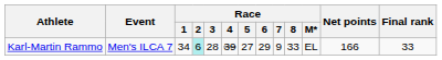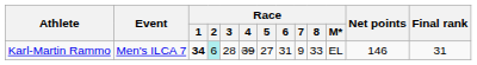 <table class="wikitable" style="font-size:90%">
 <tr>
 <th rowspan="2">Athlete</th>
 <th rowspan="2">Event</th>
 <th colspan=9>Race</th>
 <th rowspan=2>Net points</th>
 <th rowspan=2>Final rank</th>
 </tr>
 <tr style="font-size:95%">
 <th>1</th>
 <th>2</th>
 <th>3</th>
 <th>4</th>
 <th>5</th>
 <th>6</th>
 <th>7</th>
 <th>8</th>
 <th>M*</th>
 </tr>
 <tr align=center>
 <td align=left><a href='#'>Karl-Martin Rammo</a></td>
 <td align=left><a href='#'>Men's ILCA 7</a></td>
-<td>34</td>
+<td><strong>34</strong></td>
 <td style="background: paleturquoise;">6</td>
 <td>28</td>
 <td><s>39</s></td>
 <td>27</td>
-<td>29</td>
+<td>31</td>
 <td>9</td>
 <td>33</td>
 <td>EL</td>
-<td>166</td>
-<td>33</td>
+<td>146</td>
+<td>31</td>
 </tr>
 </table>
